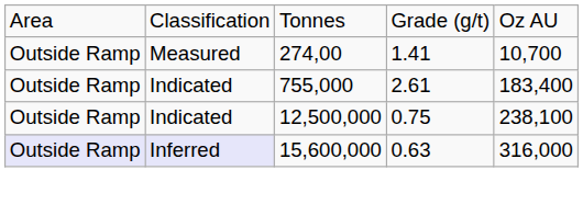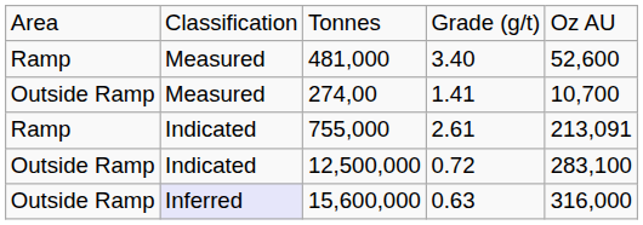 <table class="wikitable">
 <tr>
 <td>Area</td>
 <td>Classification</td>
 <td>Tonnes</td>
 <td>Grade (g/t)</td>
 <td>Oz AU</td>
 </tr>
 <tr>
+<td>Ramp</td>
+<td>Measured</td>
+<td>481,000</td>
+<td>3.40</td>
+<td>52,600</td>
+</tr>
+<tr>
 <td>Outside Ramp</td>
 <td>Measured</td>
 <td>274,00</td>
 <td>1.41</td>
 <td>10,700</td>
 </tr>
 <tr>
-<td>Outside Ramp</td>
+<td>Ramp</td>
 <td>Indicated</td>
 <td>755,000</td>
 <td>2.61</td>
-<td>183,400</td>
+<td>213,091</td>
 </tr>
 <tr>
 <td>Outside Ramp</td>
 <td>Indicated</td>
 <td>12,500,000</td>
-<td>0.75</td>
-<td>238,100</td>
+<td>0.72</td>
+<td>283,100</td>
 </tr>
 <tr>
-<td style="background: lavender;">Outside Ramp</td>
+<td>Outside Ramp</td>
 <td style="background: lavender;">Inferred</td>
 <td>15,600,000</td>
 <td>0.63</td>
 <td>316,000</td>
 </tr>
 </table>
